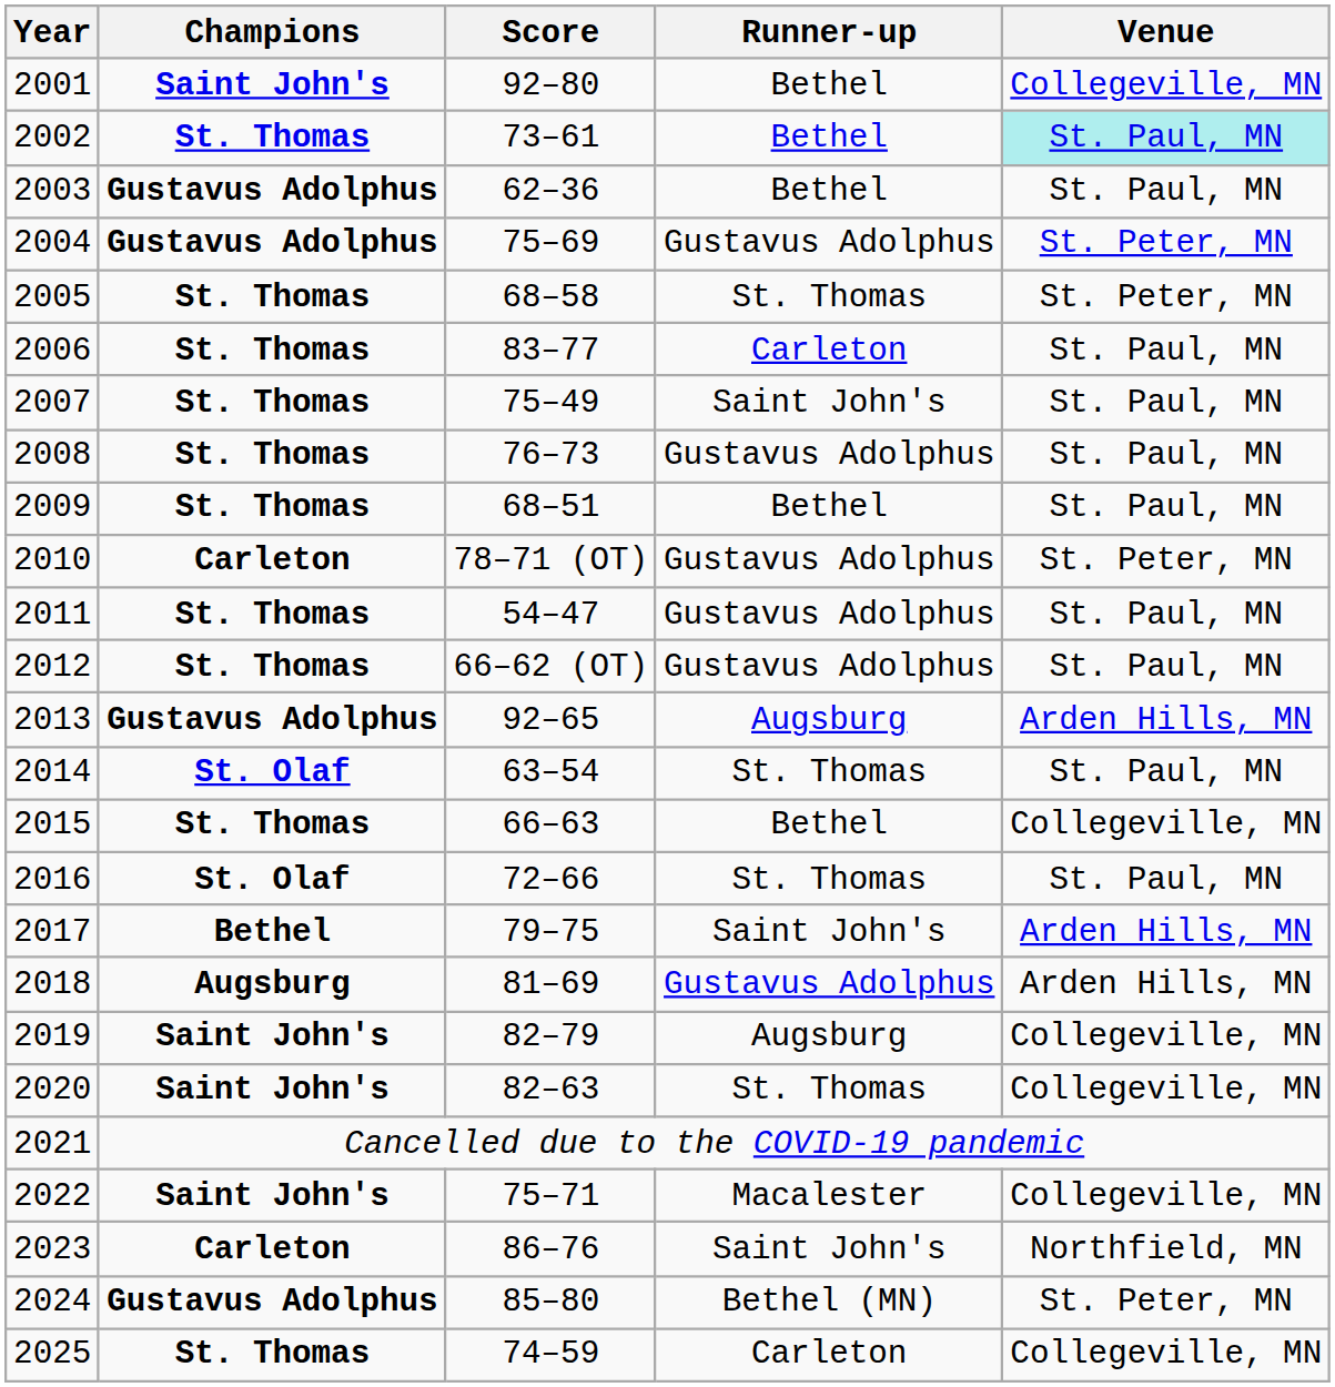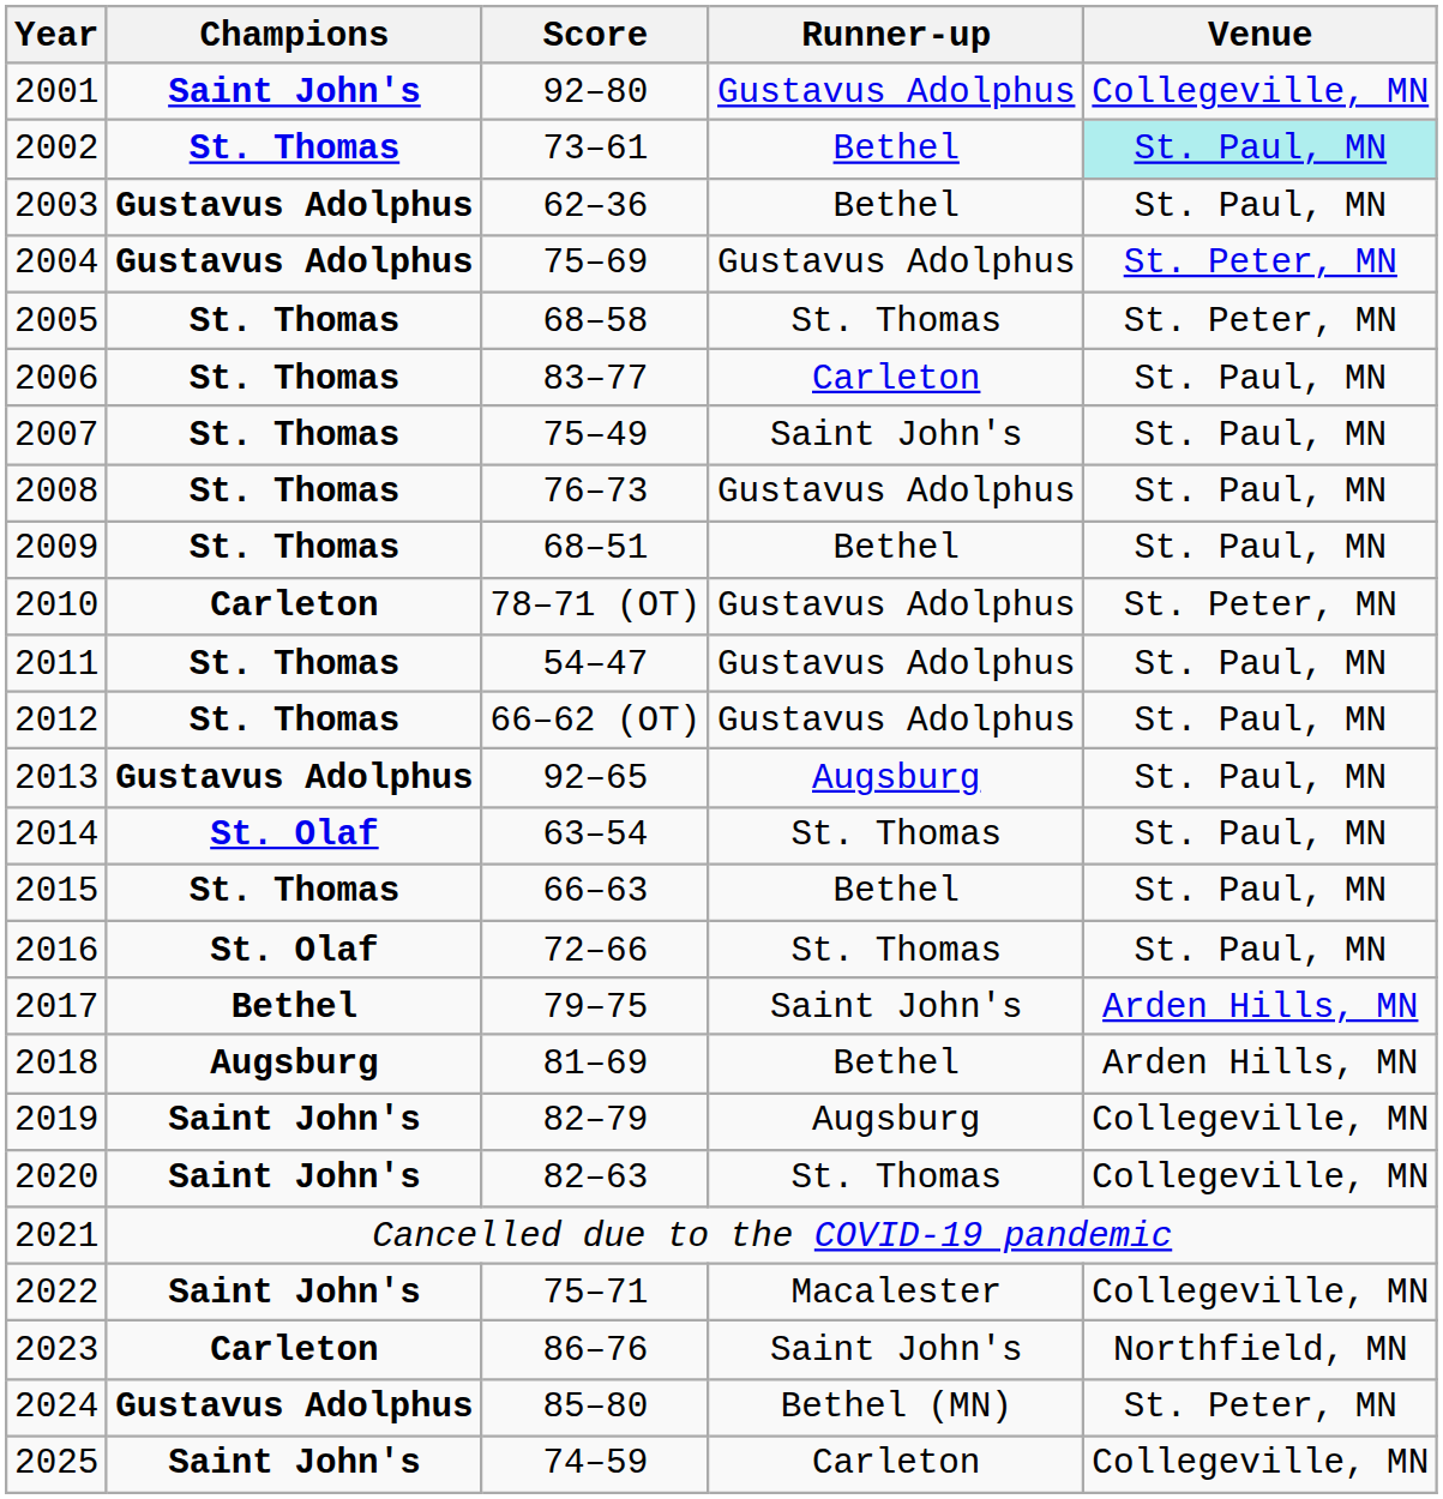 <table class="wikitable sortable">
 <tr>
 <th>Year</th>
 <th>Champions</th>
 <th>Score</th>
 <th>Runner-up</th>
 <th>Venue</th>
 </tr>
 <tr align=center>
 <td>2001</td>
 <td><strong><a href='#'>Saint John's</a></strong></td>
 <td>92–80</td>
-<td>Bethel</td>
+<td><a href='#'>Gustavus Adolphus</a></td>
 <td><a href='#'>Collegeville, MN</a></td>
 </tr>
 <tr align=center>
 <td>2002</td>
 <td><strong><a href='#'>St. Thomas</a></strong></td>
 <td>73–61</td>
 <td><a href='#'>Bethel</a></td>
 <td style="background: paleturquoise;"><a href='#'>St. Paul, MN</a></td>
 </tr>
 <tr align=center>
 <td>2003</td>
 <td><strong>Gustavus Adolphus</strong></td>
 <td>62–36</td>
 <td>Bethel</td>
 <td>St. Paul, MN</td>
 </tr>
 <tr align=center>
 <td>2004</td>
 <td><strong>Gustavus Adolphus</strong></td>
 <td>75–69</td>
 <td>Gustavus Adolphus</td>
 <td><a href='#'>St. Peter, MN</a></td>
 </tr>
 <tr align=center>
 <td>2005</td>
 <td><strong>St. Thomas</strong></td>
 <td>68–58</td>
 <td>St. Thomas</td>
 <td>St. Peter, MN</td>
 </tr>
 <tr align=center>
 <td>2006</td>
 <td><strong>St. Thomas</strong></td>
 <td>83–77</td>
 <td><a href='#'>Carleton</a></td>
 <td>St. Paul, MN</td>
 </tr>
 <tr align=center>
 <td>2007</td>
 <td><strong>St. Thomas</strong></td>
 <td>75–49</td>
 <td>Saint John's</td>
 <td>St. Paul, MN</td>
 </tr>
 <tr align=center>
 <td>2008</td>
 <td><strong>St. Thomas</strong></td>
 <td>76–73</td>
 <td>Gustavus Adolphus</td>
 <td>St. Paul, MN</td>
 </tr>
 <tr align=center>
 <td>2009</td>
 <td><strong>St. Thomas</strong></td>
 <td>68–51</td>
 <td>Bethel</td>
 <td>St. Paul, MN</td>
 </tr>
 <tr align=center>
 <td>2010</td>
 <td><strong>Carleton</strong></td>
 <td>78–71 (OT)</td>
 <td>Gustavus Adolphus</td>
 <td>St. Peter, MN</td>
 </tr>
 <tr align=center>
 <td>2011</td>
 <td><strong>St. Thomas</strong></td>
 <td>54–47</td>
 <td>Gustavus Adolphus</td>
 <td>St. Paul, MN</td>
 </tr>
 <tr align=center>
 <td>2012</td>
 <td><strong>St. Thomas</strong></td>
 <td>66–62 (OT)</td>
 <td>Gustavus Adolphus</td>
 <td>St. Paul, MN</td>
 </tr>
 <tr align=center>
 <td>2013</td>
 <td><strong>Gustavus Adolphus</strong></td>
 <td>92–65</td>
 <td><a href='#'>Augsburg</a></td>
-<td><a href='#'>Arden Hills, MN</a></td>
+<td>St. Paul, MN</td>
 </tr>
 <tr align=center>
 <td>2014</td>
 <td><strong><a href='#'>St. Olaf</a></strong></td>
 <td>63–54</td>
 <td>St. Thomas</td>
 <td>St. Paul, MN</td>
 </tr>
 <tr align=center>
 <td>2015</td>
 <td><strong>St. Thomas</strong></td>
 <td>66–63</td>
 <td>Bethel</td>
-<td>Collegeville, MN</td>
+<td>St. Paul, MN</td>
 </tr>
 <tr align=center>
 <td>2016</td>
 <td><strong>St. Olaf</strong></td>
 <td>72–66</td>
 <td>St. Thomas</td>
 <td>St. Paul, MN</td>
 </tr>
 <tr align=center>
 <td>2017</td>
 <td><strong>Bethel</strong></td>
 <td>79–75</td>
 <td>Saint John's</td>
 <td><a href='#'>Arden Hills, MN</a></td>
 </tr>
 <tr align=center>
 <td>2018</td>
 <td><strong>Augsburg</strong></td>
 <td>81–69</td>
-<td><a href='#'>Gustavus Adolphus</a></td>
+<td>Bethel</td>
 <td>Arden Hills, MN</td>
 </tr>
 <tr align=center>
 <td>2019</td>
 <td><strong>Saint John's</strong></td>
 <td>82–79</td>
 <td>Augsburg</td>
 <td>Collegeville, MN</td>
 </tr>
 <tr align=center>
 <td>2020</td>
 <td><strong>Saint John's</strong></td>
 <td>82–63</td>
 <td>St. Thomas</td>
 <td>Collegeville, MN</td>
 </tr>
 <tr align=center>
 <td>2021</td>
 <td colspan=4><em>Cancelled due to the <a href='#'>COVID-19 pandemic</a></em></td>
 </tr>
 <tr align=center>
 <td>2022</td>
 <td><strong>Saint John's</strong></td>
 <td>75–71</td>
 <td>Macalester</td>
 <td>Collegeville, MN</td>
 </tr>
 <tr align=center>
 <td>2023</td>
 <td><strong>Carleton</strong></td>
 <td>86–76</td>
 <td>Saint John's</td>
 <td>Northfield, MN</td>
 </tr>
 <tr align=center>
 <td>2024</td>
 <td><strong>Gustavus Adolphus</strong></td>
 <td>85–80</td>
 <td>Bethel (MN)</td>
 <td>St. Peter, MN</td>
 </tr>
 <tr align=center>
 <td>2025</td>
-<td><strong>St. Thomas</strong></td>
+<td><strong>Saint John's</strong></td>
 <td>74–59</td>
 <td>Carleton</td>
 <td>Collegeville, MN</td>
 </tr>
 </table>
